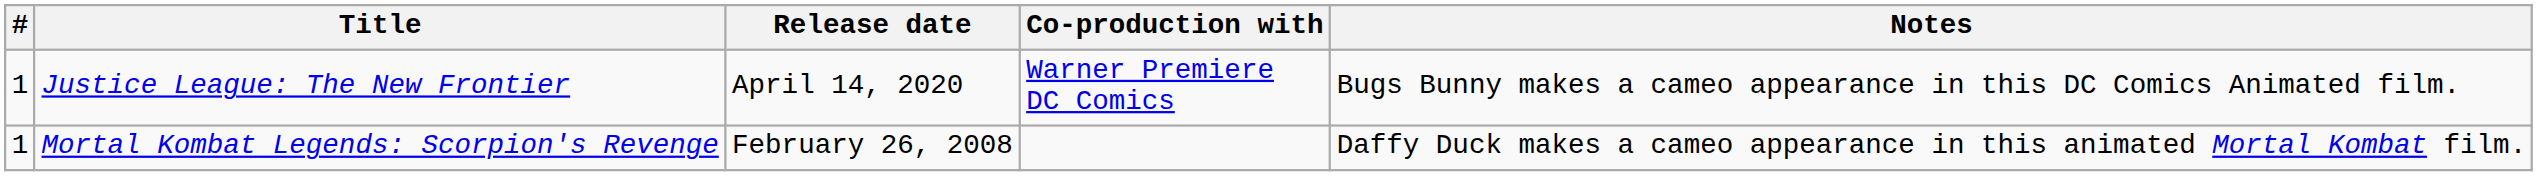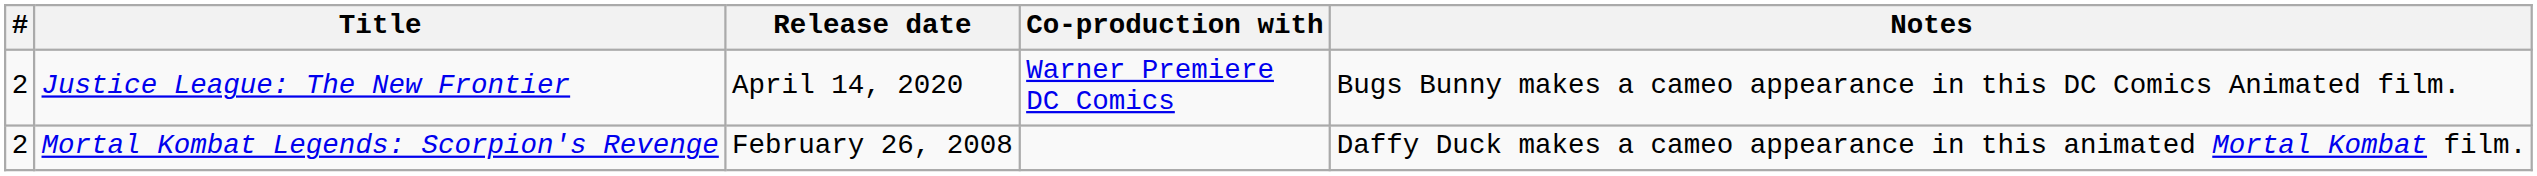 <table class="wikitable sortable" style="font-size:95%;">
 <tr>
 <th>#</th>
 <th>Title</th>
 <th>Release date</th>
 <th>Co-production with</th>
 <th>Notes</th>
 </tr>
 <tr>
-<td>1</td>
+<td>2</td>
 <td align="left"><em><a href='#'>Justice League: The New Frontier</a></em></td>
 <td>April 14, 2020</td>
 <td><a href='#'>Warner Premiere</a> <br> <a href='#'>DC Comics</a></td>
 <td>Bugs Bunny makes a cameo appearance in this DC Comics Animated film.</td>
 </tr>
 <tr>
-<td>1</td>
+<td>2</td>
 <td align="left"><em><a href='#'>Mortal Kombat Legends: Scorpion's Revenge</a></em></td>
 <td>February 26, 2008</td>
 <td rowspan="2"></td>
 <td>Daffy Duck makes a cameo appearance in this animated <em><a href='#'>Mortal Kombat</a></em> film.</td>
 </tr>
 </table>
